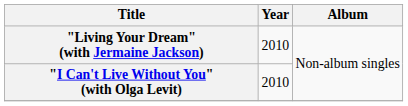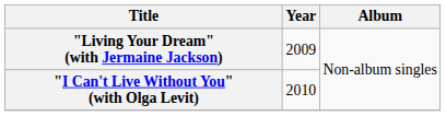 <table class="wikitable plainrowheaders" style="text-align:center;">
 <tr>
 <th scope="col" style="width:18em;">Title</th>
 <th scope="col">Year</th>
 <th scope="col">Album</th>
 </tr>
 <tr>
 <th scope="row">"Living Your Dream"<br><span>(with <a href='#'>Jermaine Jackson</a>)</span></th>
-<td>2010</td>
+<td>2009</td>
 <td rowspan="2">Non-album singles</td>
 </tr>
 <tr>
 <th scope="row">"<a href='#'>I Can't Live Without You</a>"<br><span>(with Olga Levit)</span></th>
 <td>2010</td>
 </tr>
 <tr>
 </tr>
 </table>
